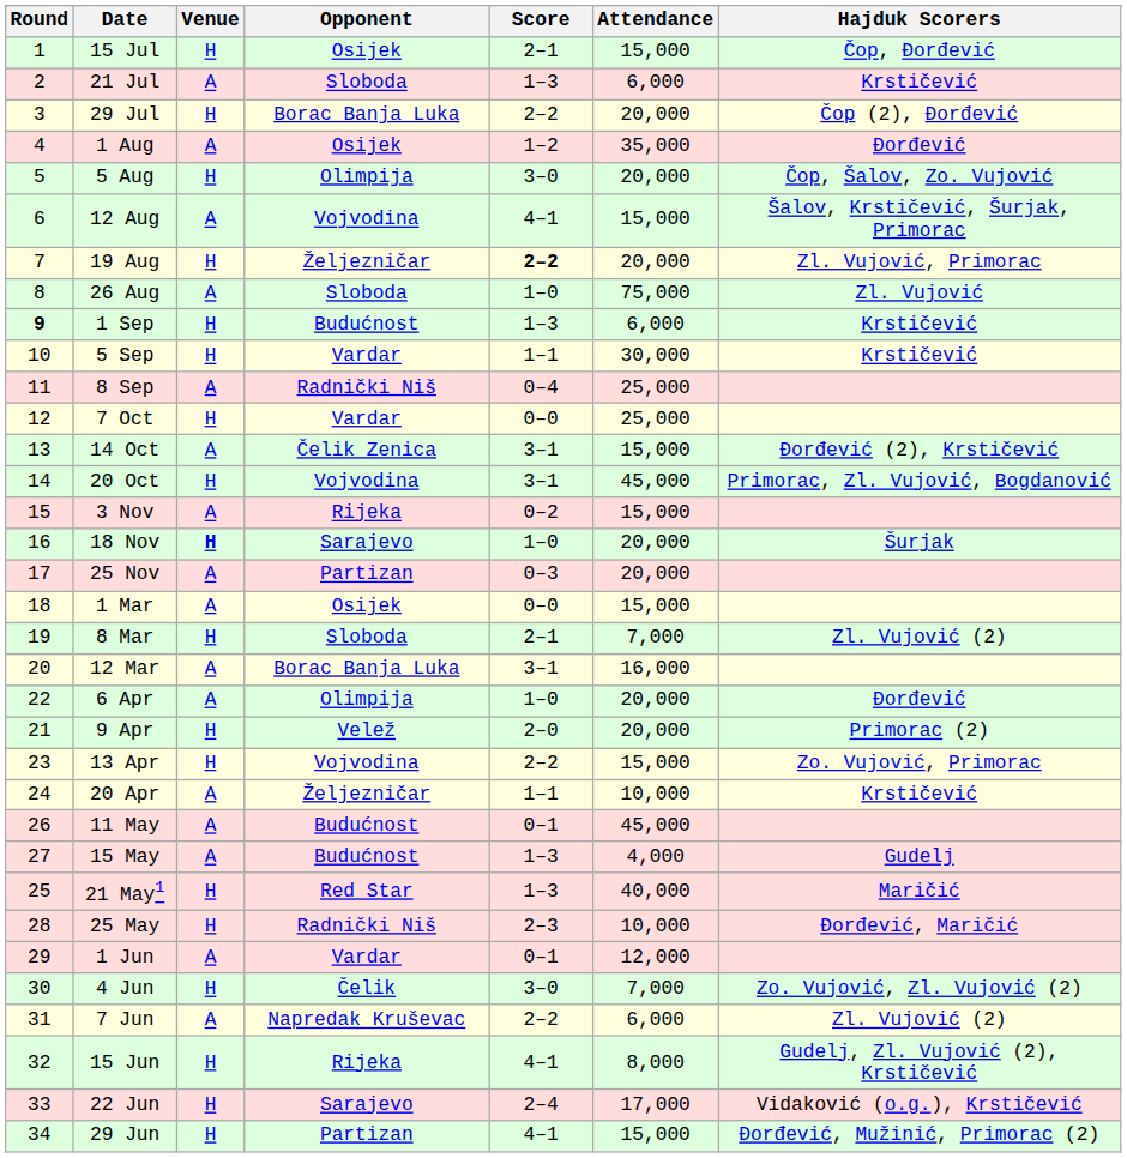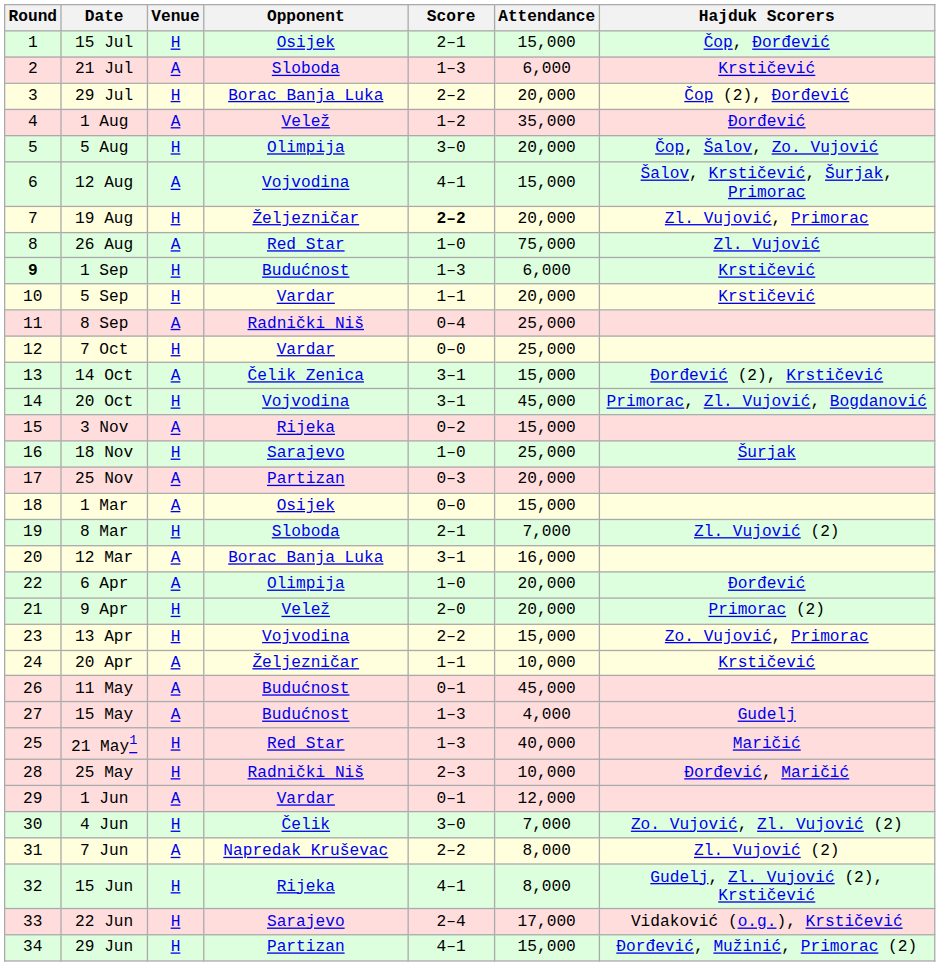 <table class="wikitable sortable" style="text-align: center; font-size:95%;">
 <tr>
 <th width="30">Round</th>
 <th width="60">Date</th>
 <th width="20">Venue</th>
 <th width="150">Opponent</th>
 <th width="60">Score</th>
 <th width="60">Attendance</th>
 <th width="250">Hajduk Scorers</th>
 </tr>
 <tr bgcolor="#ddffdd">
 <td>1</td>
 <td>15 Jul</td>
 <td><a href='#'>H</a></td>
 <td><a href='#'>Osijek</a></td>
 <td>2–1</td>
 <td>15,000</td>
 <td><a href='#'>Čop</a>, <a href='#'>Đorđević</a></td>
 </tr>
 <tr bgcolor="#ffdddd">
 <td>2</td>
 <td>21 Jul</td>
 <td><a href='#'>A</a></td>
 <td><a href='#'>Sloboda</a></td>
 <td>1–3</td>
 <td>6,000</td>
 <td><a href='#'>Krstičević</a></td>
 </tr>
 <tr bgcolor="#ffffdd">
 <td>3</td>
 <td>29 Jul</td>
 <td><a href='#'>H</a></td>
 <td><a href='#'>Borac Banja Luka</a></td>
 <td>2–2</td>
 <td>20,000</td>
 <td><a href='#'>Čop</a> (2), <a href='#'>Đorđević</a></td>
 </tr>
 <tr bgcolor="#ffdddd">
 <td>4</td>
 <td>1 Aug</td>
 <td><a href='#'>A</a></td>
-<td><a href='#'>Osijek</a></td>
+<td><a href='#'>Velež</a></td>
 <td>1–2</td>
 <td>35,000</td>
 <td><a href='#'>Đorđević</a></td>
 </tr>
 <tr bgcolor="#ddffdd">
 <td>5</td>
 <td>5 Aug</td>
 <td><a href='#'>H</a></td>
 <td><a href='#'>Olimpija</a></td>
 <td>3–0</td>
 <td>20,000</td>
 <td><a href='#'>Čop</a>, <a href='#'>Šalov</a>, <a href='#'>Zo. Vujović</a></td>
 </tr>
 <tr bgcolor="#ddffdd">
 <td>6</td>
 <td>12 Aug</td>
 <td><a href='#'>A</a></td>
 <td><a href='#'>Vojvodina</a></td>
 <td>4–1</td>
 <td>15,000</td>
 <td><a href='#'>Šalov</a>, <a href='#'>Krstičević</a>, <a href='#'>Šurjak</a>, <a href='#'>Primorac</a></td>
 </tr>
 <tr bgcolor="#ffffdd">
 <td>7</td>
 <td>19 Aug</td>
 <td><a href='#'>H</a></td>
 <td><a href='#'>Željezničar</a></td>
 <td><strong>2–2</strong></td>
 <td>20,000</td>
 <td><a href='#'>Zl. Vujović</a>, <a href='#'>Primorac</a></td>
 </tr>
 <tr bgcolor="#ddffdd">
 <td>8</td>
 <td>26 Aug</td>
 <td><a href='#'>A</a></td>
-<td><a href='#'>Sloboda</a></td>
+<td><a href='#'>Red Star</a></td>
 <td>1–0</td>
 <td>75,000</td>
 <td><a href='#'>Zl. Vujović</a></td>
 </tr>
 <tr bgcolor="#ddffdd">
 <td><strong>9</strong></td>
 <td>1 Sep</td>
 <td><a href='#'>H</a></td>
 <td><a href='#'>Budućnost</a></td>
 <td>1–3</td>
 <td>6,000</td>
 <td><a href='#'>Krstičević</a></td>
 </tr>
 <tr bgcolor="#ffffdd">
 <td>10</td>
 <td>5 Sep</td>
 <td><a href='#'>H</a></td>
 <td><a href='#'>Vardar</a></td>
 <td>1–1</td>
-<td>30,000</td>
+<td>20,000</td>
 <td><a href='#'>Krstičević</a></td>
 </tr>
 <tr bgcolor="#ffdddd">
 <td>11</td>
 <td>8 Sep</td>
 <td><a href='#'>A</a></td>
 <td><a href='#'>Radnički Niš</a></td>
 <td>0–4</td>
 <td>25,000</td>
 <td></td>
 </tr>
 <tr bgcolor="#ffffdd">
 <td>12</td>
 <td>7 Oct</td>
 <td><a href='#'>H</a></td>
 <td><a href='#'>Vardar</a></td>
 <td>0–0</td>
 <td>25,000</td>
 <td></td>
 </tr>
 <tr bgcolor="#ddffdd">
 <td>13</td>
 <td>14 Oct</td>
 <td><a href='#'>A</a></td>
 <td><a href='#'>Čelik Zenica</a></td>
 <td>3–1</td>
 <td>15,000</td>
 <td><a href='#'>Đorđević</a> (2), <a href='#'>Krstičević</a></td>
 </tr>
 <tr bgcolor="#ddffdd">
 <td>14</td>
 <td>20 Oct</td>
 <td><a href='#'>H</a></td>
 <td><a href='#'>Vojvodina</a></td>
 <td>3–1</td>
 <td>45,000</td>
 <td><a href='#'>Primorac</a>, <a href='#'>Zl. Vujović</a>, <a href='#'>Bogdanović</a></td>
 </tr>
 <tr bgcolor="#ffdddd">
 <td>15</td>
 <td>3 Nov</td>
 <td><a href='#'>A</a></td>
 <td><a href='#'>Rijeka</a></td>
 <td>0–2</td>
 <td>15,000</td>
 <td></td>
 </tr>
 <tr bgcolor="#ddffdd">
 <td>16</td>
 <td>18 Nov</td>
-<td><strong><a href='#'>H</a></strong></td>
+<td><a href='#'>H</a></td>
 <td><a href='#'>Sarajevo</a></td>
 <td>1–0</td>
-<td>20,000</td>
+<td>25,000</td>
 <td><a href='#'>Šurjak</a></td>
 </tr>
 <tr bgcolor="#ffdddd">
 <td>17</td>
 <td>25 Nov</td>
 <td><a href='#'>A</a></td>
 <td><a href='#'>Partizan</a></td>
 <td>0–3</td>
 <td>20,000</td>
 <td></td>
 </tr>
 <tr bgcolor="#ffffdd">
 <td>18</td>
 <td>1 Mar</td>
 <td><a href='#'>A</a></td>
 <td><a href='#'>Osijek</a></td>
 <td>0–0</td>
 <td>15,000</td>
 <td></td>
 </tr>
 <tr bgcolor="#ddffdd">
 <td>19</td>
 <td>8 Mar</td>
 <td><a href='#'>H</a></td>
 <td><a href='#'>Sloboda</a></td>
 <td>2–1</td>
 <td>7,000</td>
 <td><a href='#'>Zl. Vujović</a> (2)</td>
 </tr>
 <tr bgcolor="#ffffdd">
 <td>20</td>
 <td>12 Mar</td>
 <td><a href='#'>A</a></td>
 <td><a href='#'>Borac Banja Luka</a></td>
 <td>3–1</td>
 <td>16,000</td>
 <td></td>
 </tr>
 <tr bgcolor="#ddffdd">
 <td>22</td>
 <td>6 Apr</td>
 <td><a href='#'>A</a></td>
 <td><a href='#'>Olimpija</a></td>
 <td>1–0</td>
 <td>20,000</td>
 <td><a href='#'>Đorđević</a></td>
 </tr>
 <tr bgcolor="#ddffdd">
 <td>21</td>
 <td>9 Apr</td>
 <td><a href='#'>H</a></td>
 <td><a href='#'>Velež</a></td>
 <td>2–0</td>
 <td>20,000</td>
 <td><a href='#'>Primorac</a> (2)</td>
 </tr>
 <tr bgcolor="#ffffdd">
 <td>23</td>
 <td>13 Apr</td>
 <td><a href='#'>H</a></td>
 <td><a href='#'>Vojvodina</a></td>
 <td>2–2</td>
 <td>15,000</td>
 <td><a href='#'>Zo. Vujović</a>, <a href='#'>Primorac</a></td>
 </tr>
 <tr bgcolor="#ffffdd">
 <td>24</td>
 <td>20 Apr</td>
 <td><a href='#'>A</a></td>
 <td><a href='#'>Željezničar</a></td>
 <td>1–1</td>
 <td>10,000</td>
 <td><a href='#'>Krstičević</a></td>
 </tr>
 <tr bgcolor="#ffdddd">
 <td>26</td>
 <td>11 May</td>
 <td><a href='#'>A</a></td>
 <td><a href='#'>Budućnost</a></td>
 <td>0–1</td>
 <td>45,000</td>
 <td></td>
 </tr>
 <tr bgcolor="#ffdddd">
 <td>27</td>
 <td>15 May</td>
 <td><a href='#'>A</a></td>
 <td><a href='#'>Budućnost</a></td>
 <td>1–3</td>
 <td>4,000</td>
 <td><a href='#'>Gudelj</a></td>
 </tr>
 <tr bgcolor="#ffdddd">
 <td>25</td>
 <td>21 May<a href='#'><sup>1</sup></a></td>
 <td><a href='#'>H</a></td>
 <td><a href='#'>Red Star</a></td>
 <td>1–3</td>
 <td>40,000</td>
 <td><a href='#'>Maričić</a></td>
 </tr>
 <tr bgcolor="#ffdddd">
 <td>28</td>
 <td>25 May</td>
 <td><a href='#'>H</a></td>
 <td><a href='#'>Radnički Niš</a></td>
 <td>2–3</td>
 <td>10,000</td>
 <td><a href='#'>Đorđević</a>, <a href='#'>Maričić</a></td>
 </tr>
 <tr bgcolor="#ffdddd">
 <td>29</td>
 <td>1 Jun</td>
 <td><a href='#'>A</a></td>
 <td><a href='#'>Vardar</a></td>
 <td>0–1</td>
 <td>12,000</td>
 <td></td>
 </tr>
 <tr bgcolor="#ddffdd">
 <td>30</td>
 <td>4 Jun</td>
 <td><a href='#'>H</a></td>
 <td><a href='#'>Čelik</a></td>
 <td>3–0</td>
 <td>7,000</td>
 <td><a href='#'>Zo. Vujović</a>, <a href='#'>Zl. Vujović</a> (2)</td>
 </tr>
 <tr bgcolor="#ffffdd">
 <td>31</td>
 <td>7 Jun</td>
 <td><a href='#'>A</a></td>
 <td><a href='#'>Napredak Kruševac</a></td>
 <td>2–2</td>
-<td>6,000</td>
+<td>8,000</td>
 <td><a href='#'>Zl. Vujović</a> (2)</td>
 </tr>
 <tr bgcolor="#ddffdd">
 <td>32</td>
 <td>15 Jun</td>
 <td><a href='#'>H</a></td>
 <td><a href='#'>Rijeka</a></td>
 <td>4–1</td>
 <td>8,000</td>
 <td><a href='#'>Gudelj</a>, <a href='#'>Zl. Vujović</a> (2), <a href='#'>Krstičević</a></td>
 </tr>
 <tr bgcolor="#ffdddd">
 <td>33</td>
 <td>22 Jun</td>
 <td><a href='#'>H</a></td>
 <td><a href='#'>Sarajevo</a></td>
 <td>2–4</td>
 <td>17,000</td>
 <td>Vidaković (<a href='#'>o.g.</a>), <a href='#'>Krstičević</a></td>
 </tr>
 <tr bgcolor="#ddffdd">
 <td>34</td>
 <td>29 Jun</td>
 <td><a href='#'>H</a></td>
 <td><a href='#'>Partizan</a></td>
 <td>4–1</td>
 <td>15,000</td>
 <td><a href='#'>Đorđević</a>, <a href='#'>Mužinić</a>, <a href='#'>Primorac</a> (2)</td>
 </tr>
 </table>
